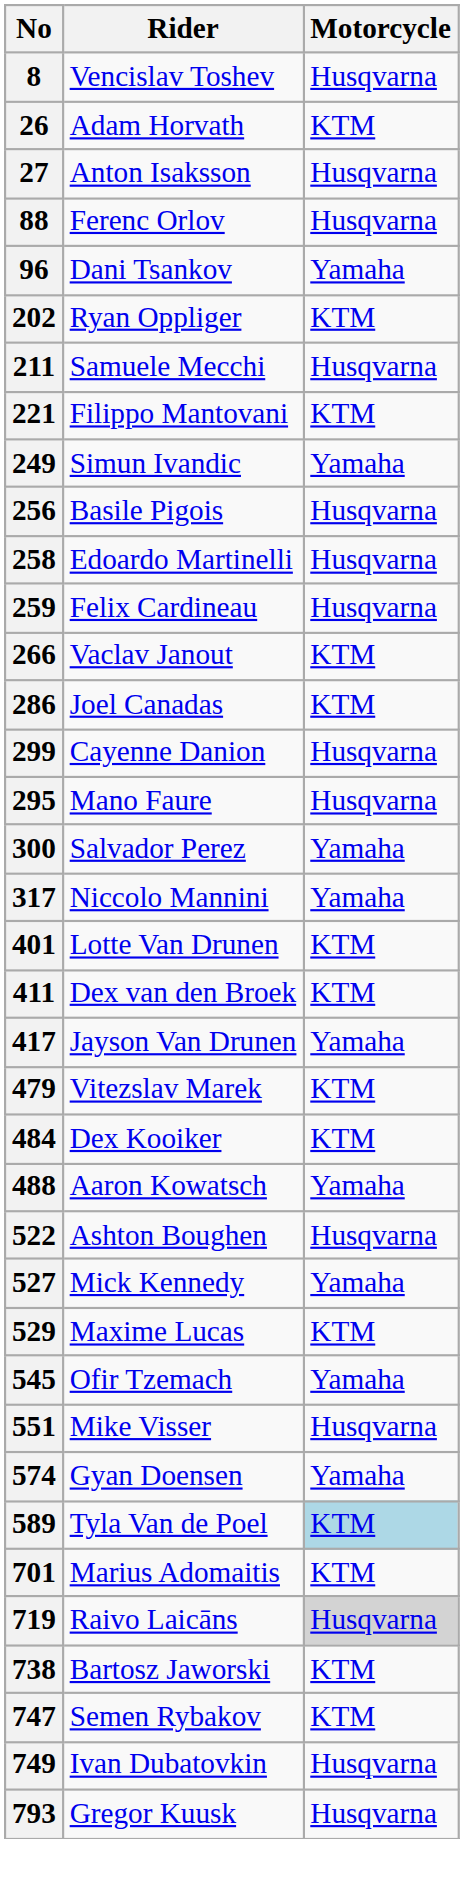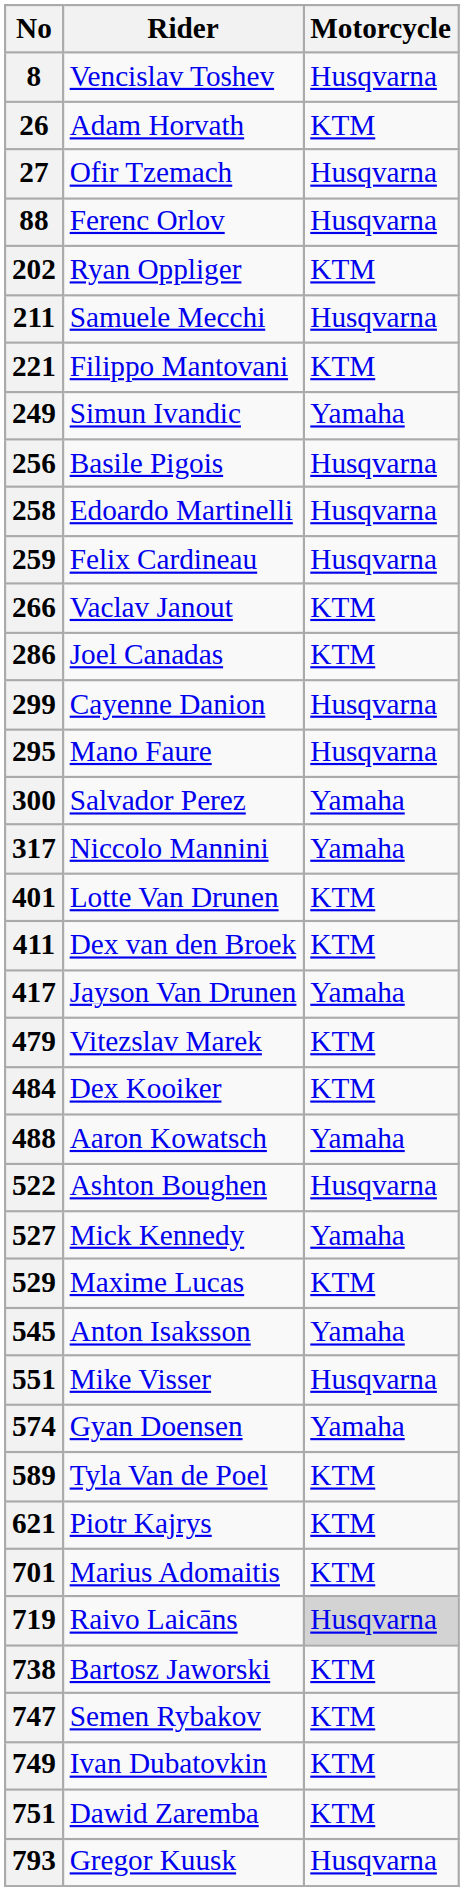 <table class="wikitable" style="font-size: 85%;">
 <tr>
 <th>No</th>
 <th>Rider</th>
 <th>Motorcycle</th>
 </tr>
 <tr>
 <th>8</th>
 <td> <a href='#'>Vencislav Toshev</a></td>
 <td><a href='#'>Husqvarna</a></td>
 </tr>
 <tr>
 <th>26</th>
 <td> <a href='#'>Adam Horvath</a></td>
 <td><a href='#'>KTM</a></td>
 </tr>
 <tr>
 <th>27</th>
-<td> <a href='#'>Anton Isaksson</a></td>
+<td> <a href='#'>Ofir Tzemach</a></td>
 <td><a href='#'>Husqvarna</a></td>
 </tr>
 <tr>
 <th>88</th>
 <td> <a href='#'>Ferenc Orlov</a></td>
 <td><a href='#'>Husqvarna</a></td>
-</tr>
-<tr>
-<th>96</th>
-<td> <a href='#'>Dani Tsankov</a></td>
-<td><a href='#'>Yamaha</a></td>
 </tr>
 <tr>
 <th>202</th>
 <td> <a href='#'>Ryan Oppliger</a></td>
 <td><a href='#'>KTM</a></td>
 </tr>
 <tr>
 <th>211</th>
 <td> <a href='#'>Samuele Mecchi</a></td>
 <td><a href='#'>Husqvarna</a></td>
 </tr>
 <tr>
 <th>221</th>
 <td> <a href='#'>Filippo Mantovani</a></td>
 <td><a href='#'>KTM</a></td>
 </tr>
 <tr>
 <th>249</th>
 <td> <a href='#'>Simun Ivandic</a></td>
 <td><a href='#'>Yamaha</a></td>
 </tr>
 <tr>
 <th>256</th>
 <td> <a href='#'>Basile Pigois</a></td>
 <td><a href='#'>Husqvarna</a></td>
 </tr>
 <tr>
 <th>258</th>
 <td> <a href='#'>Edoardo Martinelli</a></td>
 <td><a href='#'>Husqvarna</a></td>
 </tr>
 <tr>
 <th>259</th>
 <td> <a href='#'>Felix Cardineau</a></td>
 <td><a href='#'>Husqvarna</a></td>
 </tr>
 <tr>
 <th>266</th>
 <td> <a href='#'>Vaclav Janout</a></td>
 <td><a href='#'>KTM</a></td>
 </tr>
 <tr>
 <th>286</th>
 <td> <a href='#'>Joel Canadas</a></td>
 <td><a href='#'>KTM</a></td>
 </tr>
 <tr>
 <th>299</th>
 <td> <a href='#'>Cayenne Danion</a></td>
 <td><a href='#'>Husqvarna</a></td>
 </tr>
 <tr>
 <th>295</th>
 <td> <a href='#'>Mano Faure</a></td>
 <td><a href='#'>Husqvarna</a></td>
 </tr>
 <tr>
 <th>300</th>
 <td> <a href='#'>Salvador Perez</a></td>
 <td><a href='#'>Yamaha</a></td>
 </tr>
 <tr>
 <th>317</th>
 <td> <a href='#'>Niccolo Mannini</a></td>
 <td><a href='#'>Yamaha</a></td>
 </tr>
 <tr>
 <th>401</th>
 <td> <a href='#'>Lotte Van Drunen</a></td>
 <td><a href='#'>KTM</a></td>
 </tr>
 <tr>
 <th>411</th>
 <td> <a href='#'>Dex van den Broek</a></td>
 <td><a href='#'>KTM</a></td>
 </tr>
 <tr>
 <th>417</th>
 <td> <a href='#'>Jayson Van Drunen</a></td>
 <td><a href='#'>Yamaha</a></td>
 </tr>
 <tr>
 <th>479</th>
 <td> <a href='#'>Vitezslav Marek</a></td>
 <td><a href='#'>KTM</a></td>
 </tr>
 <tr>
 <th>484</th>
 <td> <a href='#'>Dex Kooiker</a></td>
 <td><a href='#'>KTM</a></td>
 </tr>
 <tr>
 <th>488</th>
 <td> <a href='#'>Aaron Kowatsch</a></td>
 <td><a href='#'>Yamaha</a></td>
 </tr>
 <tr>
 <th>522</th>
 <td> <a href='#'>Ashton Boughen</a></td>
 <td><a href='#'>Husqvarna</a></td>
 </tr>
 <tr>
 <th>527</th>
 <td> <a href='#'>Mick Kennedy</a></td>
 <td><a href='#'>Yamaha</a></td>
 </tr>
 <tr>
 <th>529</th>
 <td> <a href='#'>Maxime Lucas</a></td>
 <td><a href='#'>KTM</a></td>
 </tr>
 <tr>
 <th>545</th>
-<td> <a href='#'>Ofir Tzemach</a></td>
+<td> <a href='#'>Anton Isaksson</a></td>
 <td><a href='#'>Yamaha</a></td>
 </tr>
 <tr>
 <th>551</th>
 <td> <a href='#'>Mike Visser</a></td>
 <td><a href='#'>Husqvarna</a></td>
 </tr>
 <tr>
 <th>574</th>
 <td> <a href='#'>Gyan Doensen</a></td>
 <td><a href='#'>Yamaha</a></td>
 </tr>
 <tr>
 <th>589</th>
 <td> <a href='#'>Tyla Van de Poel</a></td>
-<td style="background: lightblue;"><a href='#'>KTM</a></td>
+<td><a href='#'>KTM</a></td>
+</tr>
+<tr>
+<th>621</th>
+<td> <a href='#'>Piotr Kajrys</a></td>
+<td><a href='#'>KTM</a></td>
 </tr>
 <tr>
 <th>701</th>
 <td> <a href='#'>Marius Adomaitis</a></td>
 <td><a href='#'>KTM</a></td>
 </tr>
 <tr>
 <th>719</th>
 <td> <a href='#'>Raivo Laicāns</a></td>
 <td style="background: lightgrey;"><a href='#'>Husqvarna</a></td>
 </tr>
 <tr>
 <th>738</th>
 <td> <a href='#'>Bartosz Jaworski</a></td>
 <td><a href='#'>KTM</a></td>
 </tr>
 <tr>
 <th>747</th>
 <td> <a href='#'>Semen Rybakov</a></td>
 <td><a href='#'>KTM</a></td>
 </tr>
 <tr>
 <th>749</th>
 <td> <a href='#'>Ivan Dubatovkin</a></td>
-<td><a href='#'>Husqvarna</a></td>
+<td><a href='#'>KTM</a></td>
+</tr>
+<tr>
+<th>751</th>
+<td> <a href='#'>Dawid Zaremba</a></td>
+<td><a href='#'>KTM</a></td>
 </tr>
 <tr>
 <th>793</th>
 <td> <a href='#'>Gregor Kuusk</a></td>
 <td><a href='#'>Husqvarna</a></td>
 </tr>
 <tr>
 </tr>
 </table>
